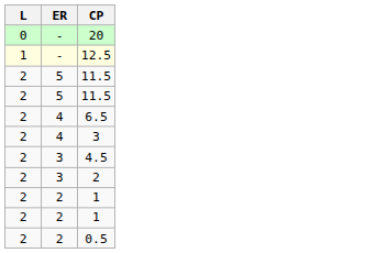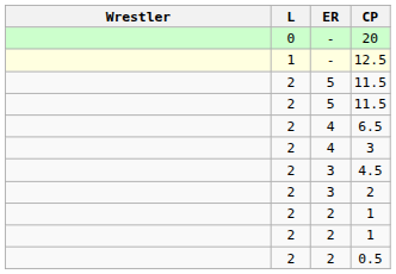 <table class="wikitable" style="text-align: center;" |>
 <tr>
+<th width="250">Wrestler</th>
 <th width="32">L</th>
 <th width="32">ER</th>
 <th width="32">CP</th>
 </tr>
 <tr bgcolor="ccffcc">
+<td style="text-align:left;"></td>
 <td>0</td>
 <td>-</td>
 <td>20</td>
 </tr>
 <tr bgcolor="lightyellow">
+<td style="text-align:left;"></td>
 <td>1</td>
 <td>-</td>
 <td>12.5</td>
 </tr>
 <tr>
+<td style="text-align:left;"></td>
 <td>2</td>
 <td>5</td>
 <td>11.5</td>
 </tr>
 <tr>
+<td style="text-align:left;"></td>
 <td>2</td>
 <td>5</td>
 <td>11.5</td>
 </tr>
 <tr>
+<td style="text-align:left;"></td>
 <td>2</td>
 <td>4</td>
 <td>6.5</td>
 </tr>
 <tr>
+<td style="text-align:left;"></td>
 <td>2</td>
 <td>4</td>
 <td>3</td>
 </tr>
 <tr>
+<td style="text-align:left;"></td>
 <td>2</td>
 <td>3</td>
 <td>4.5</td>
 </tr>
 <tr>
+<td style="text-align:left;"></td>
 <td>2</td>
 <td>3</td>
 <td>2</td>
 </tr>
 <tr>
+<td style="text-align:left;"></td>
 <td>2</td>
 <td>2</td>
 <td>1</td>
 </tr>
 <tr>
+<td style="text-align:left;"></td>
 <td>2</td>
 <td>2</td>
 <td>1</td>
 </tr>
 <tr>
+<td style="text-align:left;"></td>
 <td>2</td>
 <td>2</td>
 <td>0.5</td>
 </tr>
 </table>
